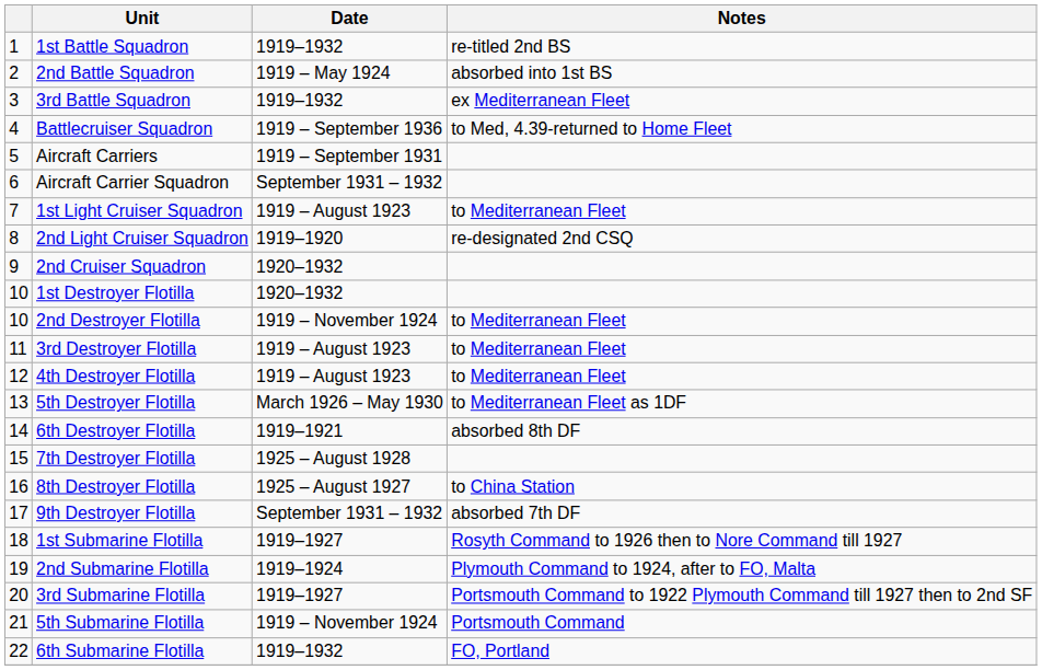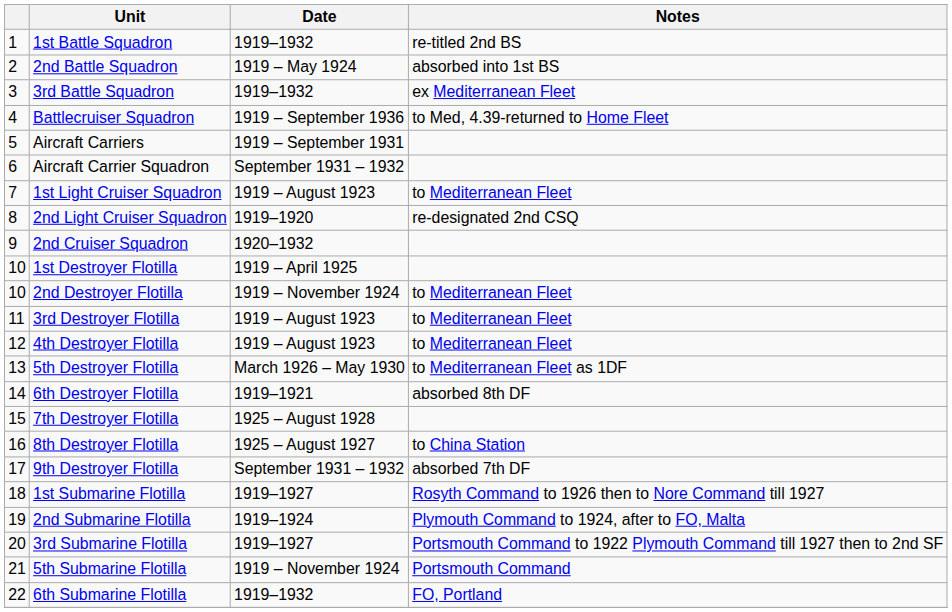 <table class=wikitable>
 <tr>
 <th></th>
 <th>Unit</th>
 <th>Date</th>
 <th>Notes</th>
 </tr>
 <tr>
 <td>1</td>
 <td><a href='#'>1st Battle Squadron</a></td>
 <td>1919–1932</td>
 <td>re-titled 2nd BS </td>
 </tr>
 <tr>
 <td>2</td>
 <td><a href='#'>2nd Battle Squadron</a></td>
 <td>1919 – May 1924</td>
 <td>absorbed into 1st BS </td>
 </tr>
 <tr>
 <td>3</td>
 <td><a href='#'>3rd Battle Squadron</a></td>
 <td>1919–1932</td>
 <td>ex <a href='#'>Mediterranean Fleet</a></td>
 </tr>
 <tr>
 <td>4</td>
 <td><a href='#'>Battlecruiser Squadron</a></td>
 <td>1919 – September 1936</td>
 <td>to Med, 4.39-returned to <a href='#'>Home Fleet</a></td>
 </tr>
 <tr>
 <td>5</td>
 <td>Aircraft Carriers</td>
 <td>1919 – September 1931 </td>
 <td></td>
 </tr>
 <tr>
 <td>6</td>
 <td>Aircraft Carrier Squadron</td>
 <td>September 1931 – 1932 </td>
 <td></td>
 </tr>
 <tr>
 <td>7</td>
 <td><a href='#'>1st Light Cruiser Squadron</a></td>
 <td>1919 – August 1923</td>
 <td>to <a href='#'>Mediterranean Fleet</a></td>
 </tr>
 <tr>
 <td>8</td>
 <td><a href='#'>2nd Light Cruiser Squadron</a></td>
 <td>1919–1920</td>
 <td>re-designated 2nd CSQ </td>
 </tr>
 <tr>
 <td>9</td>
 <td><a href='#'>2nd Cruiser Squadron</a></td>
 <td>1920–1932</td>
 <td></td>
 </tr>
 <tr>
 <td>10</td>
 <td><a href='#'>1st Destroyer Flotilla</a></td>
-<td>1920–1932</td>
+<td>1919 – April 1925</td>
 <td></td>
 </tr>
 <tr>
 <td>10</td>
 <td><a href='#'>2nd Destroyer Flotilla</a></td>
 <td>1919 – November 1924</td>
 <td>to <a href='#'>Mediterranean Fleet</a></td>
 </tr>
 <tr>
 <td>11</td>
 <td><a href='#'>3rd Destroyer Flotilla</a></td>
 <td>1919 – August 1923</td>
 <td>to <a href='#'>Mediterranean Fleet</a></td>
 </tr>
 <tr>
 <td>12</td>
 <td><a href='#'>4th Destroyer Flotilla</a></td>
 <td>1919 – August 1923</td>
 <td>to <a href='#'>Mediterranean Fleet</a></td>
 </tr>
 <tr>
 <td>13</td>
 <td><a href='#'>5th Destroyer Flotilla</a></td>
 <td>March 1926 – May 1930</td>
 <td>to <a href='#'>Mediterranean Fleet</a>  as 1DF </td>
 </tr>
 <tr>
 <td>14</td>
 <td><a href='#'>6th Destroyer Flotilla</a></td>
 <td>1919–1921</td>
 <td>absorbed 8th DF </td>
 </tr>
 <tr>
 <td>15</td>
 <td><a href='#'>7th Destroyer Flotilla</a></td>
 <td>1925 – August 1928</td>
 <td></td>
 </tr>
 <tr>
 <td>16</td>
 <td><a href='#'>8th Destroyer Flotilla</a></td>
 <td>1925 – August 1927</td>
 <td>to <a href='#'>China Station</a></td>
 </tr>
 <tr>
 <td>17</td>
 <td><a href='#'>9th Destroyer Flotilla</a></td>
 <td>September 1931 – 1932 </td>
 <td>absorbed 7th DF </td>
 </tr>
 <tr>
 <td>18</td>
 <td><a href='#'>1st Submarine Flotilla</a></td>
 <td>1919–1927</td>
 <td><a href='#'>Rosyth Command</a> to 1926 then to <a href='#'>Nore Command</a> till 1927 </td>
 </tr>
 <tr>
 <td>19</td>
 <td><a href='#'>2nd Submarine Flotilla</a></td>
 <td>1919–1924</td>
 <td><a href='#'>Plymouth Command</a> to 1924, after to <a href='#'>FO, Malta</a></td>
 </tr>
 <tr>
 <td>20</td>
 <td><a href='#'>3rd Submarine Flotilla</a></td>
 <td>1919–1927</td>
 <td><a href='#'>Portsmouth Command</a> to 1922 <a href='#'>Plymouth Command</a> till 1927 then to 2nd SF </td>
 </tr>
 <tr>
 <td>21</td>
 <td><a href='#'>5th Submarine Flotilla</a></td>
 <td>1919 – November 1924</td>
 <td><a href='#'>Portsmouth Command</a></td>
 </tr>
 <tr>
 <td>22</td>
 <td><a href='#'>6th Submarine Flotilla</a></td>
 <td>1919–1932</td>
 <td><a href='#'>FO, Portland</a></td>
 </tr>
 <tr>
 </tr>
 </table>
